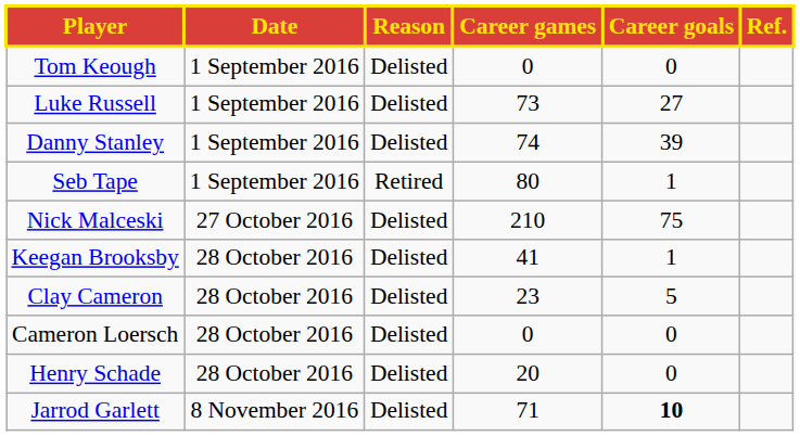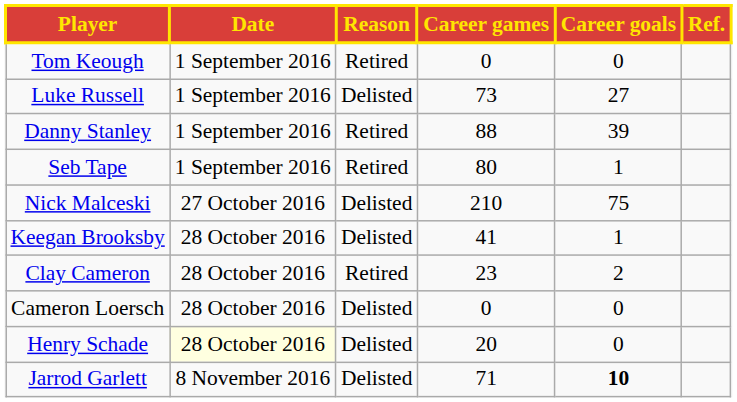 <table class="wikitable" style="font-size:90%; text-align:center;">
 <tr>
 <td style="background: #D93E39; color:#FFE600; border: solid #FFE600 2px"><strong>Player</strong></td>
 <td style="background: #D93E39; color:#FFE600; border: solid #FFE600 2px"><strong>Date</strong></td>
 <td style="background: #D93E39; color:#FFE600; border: solid #FFE600 2px"><strong>Reason</strong></td>
 <td style="background: #D93E39; color:#FFE600; border: solid #FFE600 2px"><strong>Career games</strong></td>
 <td style="background: #D93E39; color:#FFE600; border: solid #FFE600 2px"><strong>Career goals</strong></td>
 <td style="background: #D93E39; color:#FFE600; border: solid #FFE600 2px"><strong>Ref.</strong></td>
 </tr>
 <tr>
 <td><a href='#'>Tom Keough</a></td>
 <td>1 September 2016</td>
-<td>Delisted</td>
+<td>Retired</td>
 <td>0</td>
 <td>0</td>
 <td></td>
 </tr>
 <tr>
 <td><a href='#'>Luke Russell</a></td>
 <td>1 September 2016</td>
 <td>Delisted</td>
 <td>73</td>
 <td>27</td>
 <td></td>
 </tr>
 <tr>
 <td><a href='#'>Danny Stanley</a></td>
 <td>1 September 2016</td>
-<td>Delisted</td>
-<td>74</td>
+<td>Retired</td>
+<td>88</td>
 <td>39</td>
 <td></td>
 </tr>
 <tr>
 <td><a href='#'>Seb Tape</a></td>
 <td>1 September 2016</td>
 <td>Retired</td>
 <td>80</td>
 <td>1</td>
 <td></td>
 </tr>
 <tr>
 <td><a href='#'>Nick Malceski</a></td>
 <td>27 October 2016</td>
 <td>Delisted</td>
 <td>210</td>
 <td>75</td>
 <td></td>
 </tr>
 <tr>
 <td><a href='#'>Keegan Brooksby</a></td>
 <td>28 October 2016</td>
 <td>Delisted</td>
 <td>41</td>
 <td>1</td>
 <td></td>
 </tr>
 <tr>
 <td><a href='#'>Clay Cameron</a></td>
 <td>28 October 2016</td>
-<td>Delisted</td>
+<td>Retired</td>
 <td>23</td>
-<td>5</td>
+<td>2</td>
 <td></td>
 </tr>
 <tr>
 <td>Cameron Loersch</td>
 <td>28 October 2016</td>
 <td>Delisted</td>
 <td>0</td>
 <td>0</td>
 <td></td>
 </tr>
 <tr>
 <td><a href='#'>Henry Schade</a></td>
-<td>28 October 2016</td>
+<td style="background: lightyellow;">28 October 2016</td>
 <td>Delisted</td>
 <td>20</td>
 <td>0</td>
 <td></td>
 </tr>
 <tr>
 <td><a href='#'>Jarrod Garlett</a></td>
 <td>8 November 2016</td>
 <td>Delisted</td>
 <td>71</td>
 <td><strong>10</strong></td>
 <td></td>
 </tr>
 </table>
